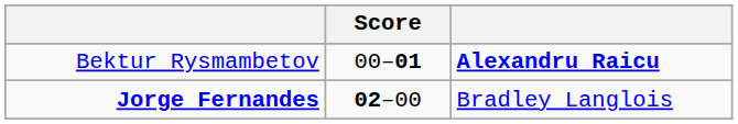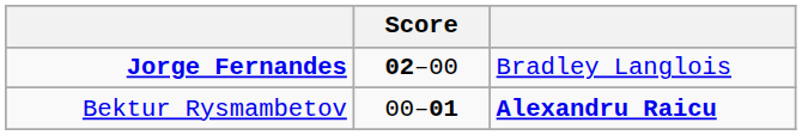 <table class="wikitable" style="text-align: center; font-size:90% ">
 <tr>
 <th align="right" width="160"></th>
 <th width="60">Score</th>
 <th align="left" width="140"></th>
 </tr>
 <tr>
+<td align=right><strong><a href='#'>Jorge Fernandes</a> </strong></td>
+<td align=center><strong>02</strong>–00</td>
+<td align=left> <a href='#'>Bradley Langlois</a></td>
+</tr>
+<tr>
 <td align=right><a href='#'>Bektur Rysmambetov</a> </td>
 <td align=center>00–<strong>01</strong></td>
 <td align=left><strong> <a href='#'>Alexandru Raicu</a></strong></td>
 </tr>
-<tr>
-<td align=right><strong><a href='#'>Jorge Fernandes</a> </strong></td>
-<td align=center><strong>02</strong>–00</td>
-<td align=left> <a href='#'>Bradley Langlois</a></td>
-</tr>
 </table>
